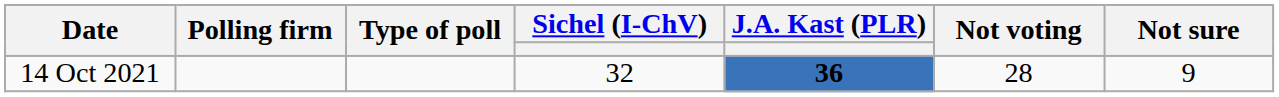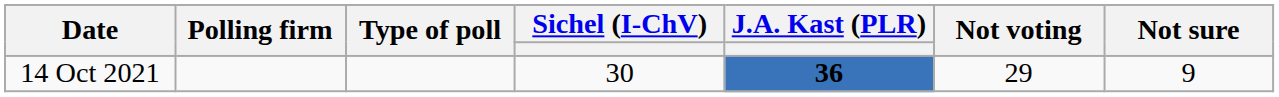 <table class="wikitable sortable mw-collapsible mw-collapsed" style=text-align:center;font-size:90%;line-height:12px>
 <tr>
 <th rowspan="2" width=80px>Date</th>
 <th rowspan="2" width=80px>Polling firm</th>
 <th rowspan="2" width=80px>Type of poll</th>
 <th width=100px><a href='#'>Sichel</a> (<a href='#'>I-ChV</a>)</th>
 <th width=100px><a href='#'>J.A. Kast</a> (<a href='#'>PLR</a>)</th>
 <th rowspan="2" width=80px>Not voting</th>
 <th rowspan="2" width=80px>Not sure</th>
 </tr>
 <tr>
 <th style=background:></th>
 <th style=background:></th>
 </tr>
 <tr>
 <td>14 Oct 2021</td>
 <td></td>
 <td></td>
-<td>32</td>
+<td>30</td>
 <td style="background:#3973B9;"><strong>36</strong></td>
-<td>28</td>
+<td>29</td>
 <td>9</td>
 </tr>
 </table>
